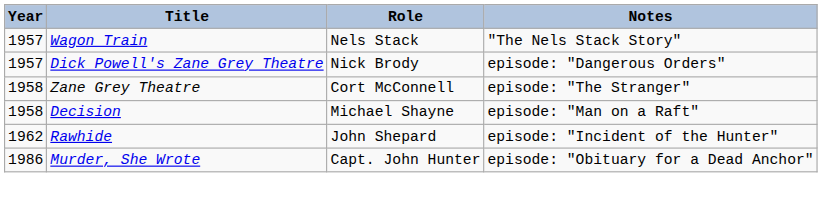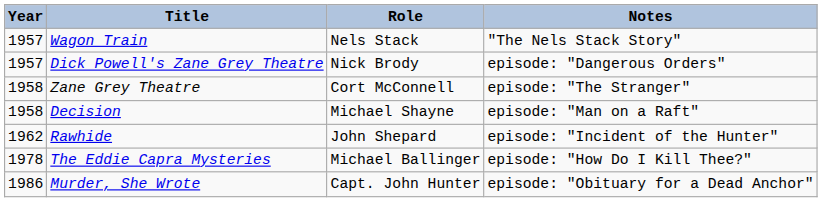 <table class="wikitable">
 <tr>
 <th style="background:#B0C4DE;">Year</th>
 <th style="background:#B0C4DE;">Title</th>
 <th style="background:#B0C4DE;">Role</th>
 <th style="background:#B0C4DE;">Notes</th>
 </tr>
 <tr>
 <td>1957</td>
 <td><em><a href='#'>Wagon Train</a></em></td>
 <td>Nels Stack</td>
 <td>"The Nels Stack Story"</td>
 </tr>
 <tr>
 <td>1957</td>
 <td><em><a href='#'>Dick Powell's Zane Grey Theatre</a></em></td>
 <td>Nick Brody</td>
 <td>episode: "Dangerous Orders"</td>
 </tr>
 <tr>
 <td>1958</td>
 <td><em>Zane Grey Theatre</em></td>
 <td>Cort McConnell</td>
 <td>episode: "The Stranger"</td>
 </tr>
 <tr>
 <td>1958</td>
 <td><em><a href='#'>Decision</a></em></td>
 <td>Michael Shayne</td>
 <td>episode: "Man on a Raft"</td>
 </tr>
 <tr>
 <td>1962</td>
 <td><em><a href='#'>Rawhide</a></em></td>
 <td>John Shepard</td>
 <td>episode: "Incident of the Hunter"</td>
 </tr>
 <tr>
+<td>1978</td>
+<td><em><a href='#'>The Eddie Capra Mysteries</a></em></td>
+<td>Michael Ballinger</td>
+<td>episode: "How Do I Kill Thee?"</td>
+</tr>
+<tr>
 <td>1986</td>
 <td><em><a href='#'>Murder, She Wrote</a></em></td>
 <td>Capt. John Hunter</td>
 <td>episode: "Obituary for a Dead Anchor"</td>
 </tr>
 </table>
